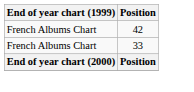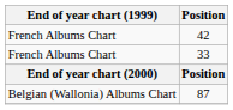 <table class="wikitable sortable">
 <tr>
 <th align="left">End of year chart (1999)</th>
 <th align="center">Position</th>
 </tr>
 <tr>
 <td align="left">French Albums Chart</td>
 <td align="center">42</td>
 </tr>
 <tr>
 <td align="left">French Albums Chart</td>
 <td align="center">33</td>
 </tr>
 <tr>
 <th align="left">End of year chart (2000)</th>
 <th align="center">Position</th>
 </tr>
 <tr>
+<td align="left">Belgian (Wallonia) Albums Chart</td>
+<td align="center">87</td>
+</tr>
+<tr>
 </tr>
 </table>
